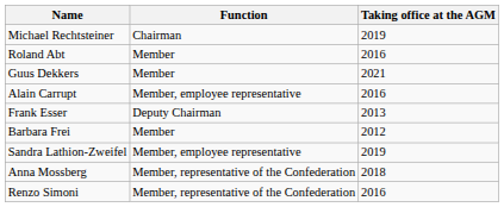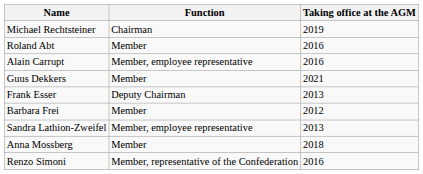 <table class="wikitable">
 <tr>
 <th>Name</th>
 <th>Function</th>
 <th>Taking office at the AGM</th>
 </tr>
 <tr>
 <td>Michael Rechtsteiner</td>
 <td>Chairman</td>
 <td>2019</td>
 </tr>
 <tr>
 <td>Roland Abt</td>
 <td>Member</td>
 <td>2016</td>
 </tr>
 <tr>
+<td>Alain Carrupt</td>
+<td>Member, employee representative</td>
+<td>2016</td>
+</tr>
+<tr>
 <td>Guus Dekkers</td>
 <td>Member</td>
 <td>2021</td>
-</tr>
-<tr>
-<td>Alain Carrupt</td>
-<td>Member, employee representative</td>
-<td>2016</td>
 </tr>
 <tr>
 <td>Frank Esser</td>
 <td>Deputy Chairman</td>
 <td>2013</td>
 </tr>
 <tr>
 <td>Barbara Frei</td>
 <td>Member</td>
 <td>2012</td>
 </tr>
 <tr>
 <td>Sandra Lathion-Zweifel</td>
 <td>Member, employee representative</td>
-<td>2019</td>
+<td>2013</td>
 </tr>
 <tr>
 <td>Anna Mossberg</td>
-<td>Member, representative of the Confederation</td>
+<td>Member</td>
 <td>2018</td>
 </tr>
 <tr>
 <td>Renzo Simoni</td>
 <td>Member, representative of the Confederation</td>
 <td>2016</td>
 </tr>
 </table>
